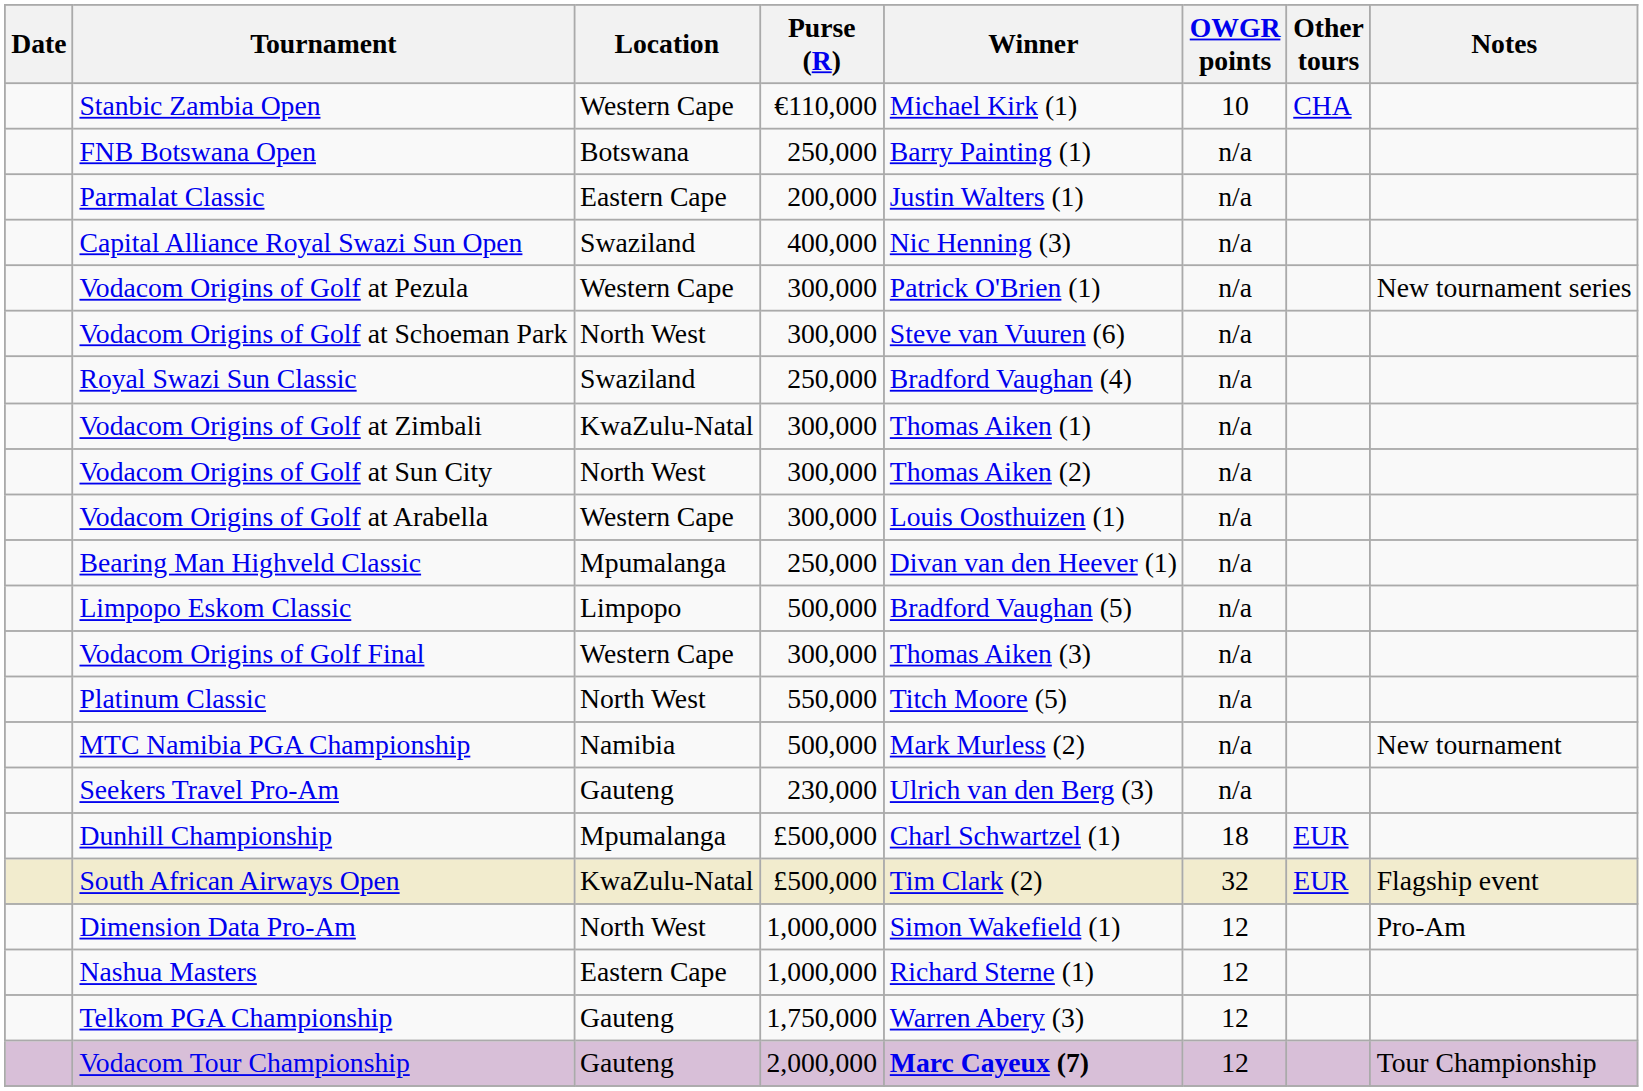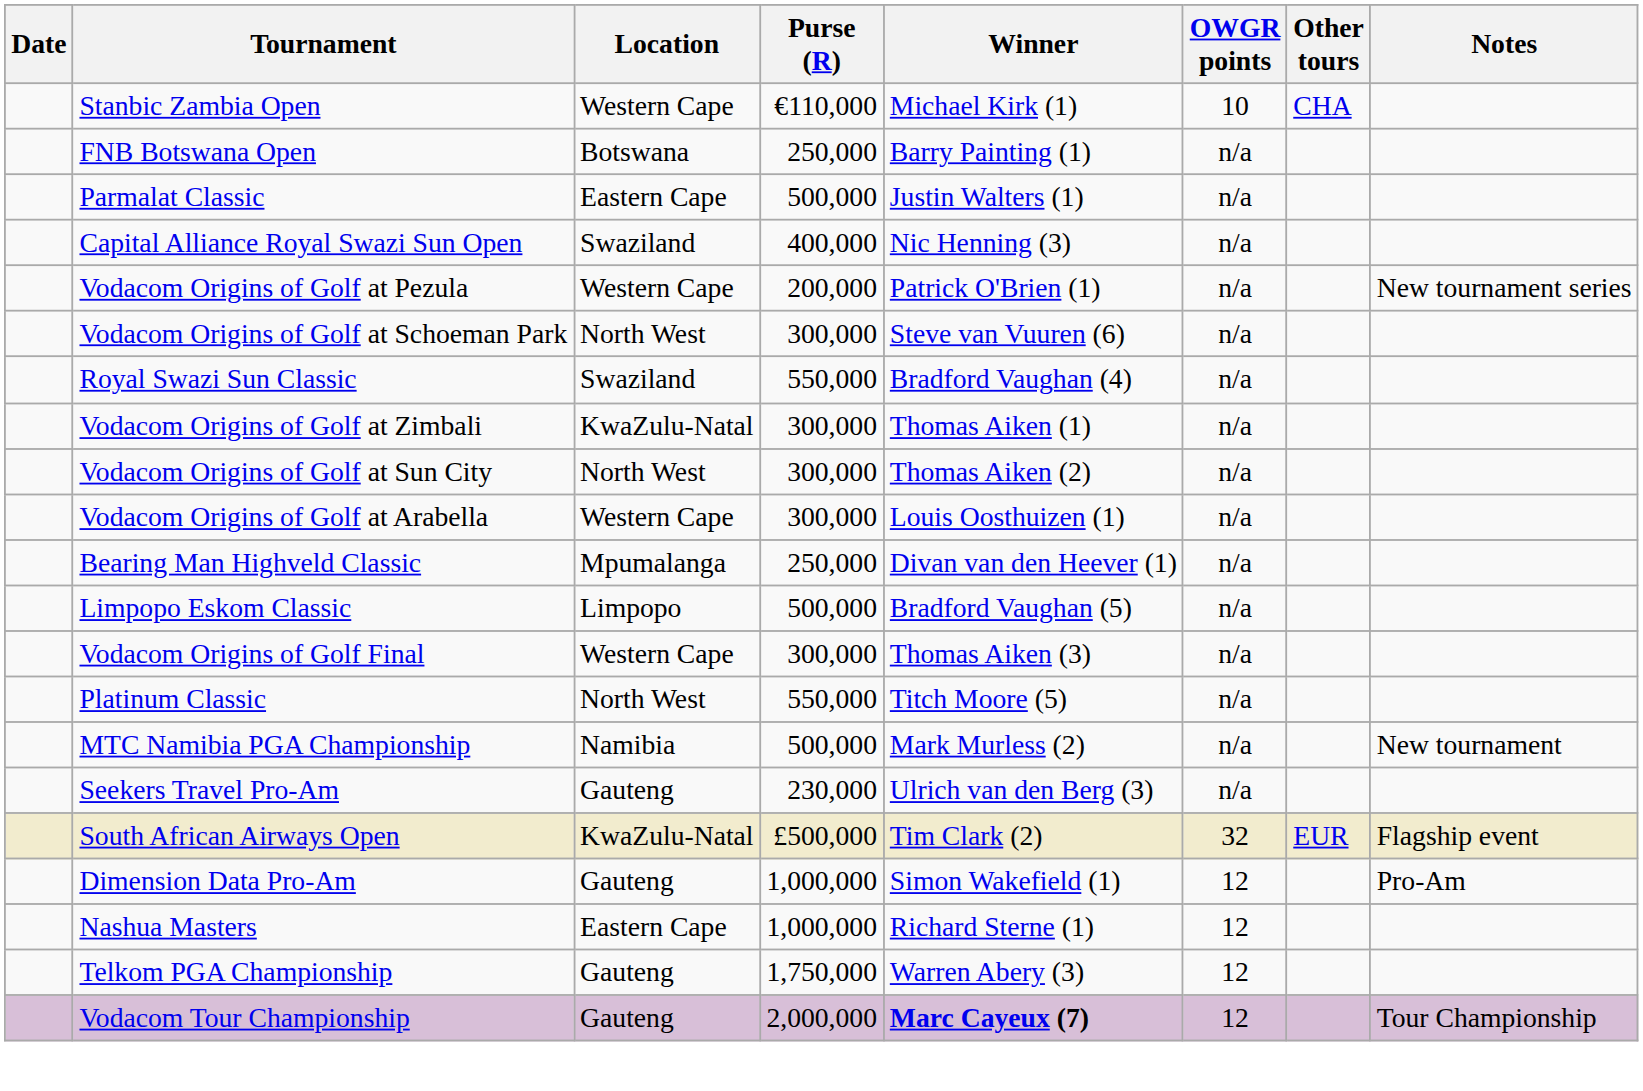 <table class="wikitable" style="font-size:95%">
 <tr>
 <th>Date</th>
 <th>Tournament</th>
 <th>Location</th>
 <th>Purse<br>(<a href='#'>R</a>)</th>
 <th>Winner</th>
 <th><a href='#'>OWGR</a><br>points</th>
 <th>Other<br>tours</th>
 <th>Notes</th>
 </tr>
 <tr>
 <td></td>
 <td><a href='#'>Stanbic Zambia Open</a></td>
 <td>Western Cape</td>
 <td align=right>€110,000</td>
 <td> <a href='#'>Michael Kirk</a> (1)</td>
 <td align=center>10</td>
 <td><a href='#'>CHA</a></td>
 <td></td>
 </tr>
 <tr>
 <td></td>
 <td><a href='#'>FNB Botswana Open</a></td>
 <td>Botswana</td>
 <td align=right>250,000</td>
 <td> <a href='#'>Barry Painting</a> (1)</td>
 <td align=center>n/a</td>
 <td></td>
 <td></td>
 </tr>
 <tr>
 <td></td>
 <td><a href='#'>Parmalat Classic</a></td>
 <td>Eastern Cape</td>
-<td align=right>200,000</td>
+<td align=right>500,000</td>
 <td> <a href='#'>Justin Walters</a> (1)</td>
 <td align=center>n/a</td>
 <td></td>
 <td></td>
 </tr>
 <tr>
 <td></td>
 <td><a href='#'>Capital Alliance Royal Swazi Sun Open</a></td>
 <td>Swaziland</td>
 <td align=right>400,000</td>
 <td> <a href='#'>Nic Henning</a> (3)</td>
 <td align=center>n/a</td>
 <td></td>
 <td></td>
 </tr>
 <tr>
 <td></td>
 <td><a href='#'>Vodacom Origins of Golf</a> at Pezula</td>
 <td>Western Cape</td>
-<td align=right>300,000</td>
+<td align=right>200,000</td>
 <td> <a href='#'>Patrick O'Brien</a> (1)</td>
 <td align=center>n/a</td>
 <td></td>
 <td>New tournament series</td>
 </tr>
 <tr>
 <td></td>
 <td><a href='#'>Vodacom Origins of Golf</a> at Schoeman Park</td>
 <td>North West</td>
 <td align=right>300,000</td>
 <td> <a href='#'>Steve van Vuuren</a> (6)</td>
 <td align=center>n/a</td>
 <td></td>
 <td></td>
 </tr>
 <tr>
 <td></td>
 <td><a href='#'>Royal Swazi Sun Classic</a></td>
 <td>Swaziland</td>
-<td align=right>250,000</td>
+<td align=right>550,000</td>
 <td> <a href='#'>Bradford Vaughan</a> (4)</td>
 <td align=center>n/a</td>
 <td></td>
 <td></td>
 </tr>
 <tr>
 <td></td>
 <td><a href='#'>Vodacom Origins of Golf</a> at Zimbali</td>
 <td>KwaZulu-Natal</td>
 <td align=right>300,000</td>
 <td> <a href='#'>Thomas Aiken</a> (1)</td>
 <td align=center>n/a</td>
 <td></td>
 <td></td>
 </tr>
 <tr>
 <td></td>
 <td><a href='#'>Vodacom Origins of Golf</a> at Sun City</td>
 <td>North West</td>
 <td align=right>300,000</td>
 <td> <a href='#'>Thomas Aiken</a> (2)</td>
 <td align=center>n/a</td>
 <td></td>
 <td></td>
 </tr>
 <tr>
 <td></td>
 <td><a href='#'>Vodacom Origins of Golf</a> at Arabella</td>
 <td>Western Cape</td>
 <td align=right>300,000</td>
 <td> <a href='#'>Louis Oosthuizen</a> (1)</td>
 <td align=center>n/a</td>
 <td></td>
 <td></td>
 </tr>
 <tr>
 <td></td>
 <td><a href='#'>Bearing Man Highveld Classic</a></td>
 <td>Mpumalanga</td>
 <td align=right>250,000</td>
 <td> <a href='#'>Divan van den Heever</a> (1)</td>
 <td align=center>n/a</td>
 <td></td>
 <td></td>
 </tr>
 <tr>
 <td></td>
 <td><a href='#'>Limpopo Eskom Classic</a></td>
 <td>Limpopo</td>
 <td align=right>500,000</td>
 <td> <a href='#'>Bradford Vaughan</a> (5)</td>
 <td align=center>n/a</td>
 <td></td>
 <td></td>
 </tr>
 <tr>
 <td></td>
 <td><a href='#'>Vodacom Origins of Golf Final</a></td>
 <td>Western Cape</td>
 <td align=right>300,000</td>
 <td> <a href='#'>Thomas Aiken</a> (3)</td>
 <td align=center>n/a</td>
 <td></td>
 <td></td>
 </tr>
 <tr>
 <td></td>
 <td><a href='#'>Platinum Classic</a></td>
 <td>North West</td>
 <td align=right>550,000</td>
 <td> <a href='#'>Titch Moore</a> (5)</td>
 <td align=center>n/a</td>
 <td></td>
 <td></td>
 </tr>
 <tr>
 <td></td>
 <td><a href='#'>MTC Namibia PGA Championship</a></td>
 <td>Namibia</td>
 <td align=right>500,000</td>
 <td> <a href='#'>Mark Murless</a> (2)</td>
 <td align=center>n/a</td>
 <td></td>
 <td>New tournament</td>
 </tr>
 <tr>
 <td></td>
 <td><a href='#'>Seekers Travel Pro-Am</a></td>
 <td>Gauteng</td>
 <td align=right>230,000</td>
 <td> <a href='#'>Ulrich van den Berg</a> (3)</td>
 <td align=center>n/a</td>
 <td></td>
 <td></td>
 </tr>
-<tr>
-<td></td>
-<td><a href='#'>Dunhill Championship</a></td>
-<td>Mpumalanga</td>
-<td align=right>£500,000</td>
-<td> <a href='#'>Charl Schwartzel</a> (1)</td>
-<td align=center>18</td>
-<td><a href='#'>EUR</a></td>
-<td></td>
-</tr>
 <tr style="background:#f2ecce;">
 <td></td>
 <td><a href='#'>South African Airways Open</a></td>
 <td>KwaZulu-Natal</td>
 <td align=right>£500,000</td>
 <td> <a href='#'>Tim Clark</a> (2)</td>
 <td align=center>32</td>
 <td><a href='#'>EUR</a></td>
 <td>Flagship event</td>
 </tr>
 <tr>
 <td></td>
 <td><a href='#'>Dimension Data Pro-Am</a></td>
-<td>North West</td>
+<td>Gauteng</td>
 <td align=right>1,000,000</td>
 <td> <a href='#'>Simon Wakefield</a> (1)</td>
 <td align=center>12</td>
 <td></td>
 <td>Pro-Am</td>
 </tr>
 <tr>
 <td></td>
 <td><a href='#'>Nashua Masters</a></td>
 <td>Eastern Cape</td>
 <td align=right>1,000,000</td>
 <td> <a href='#'>Richard Sterne</a> (1)</td>
 <td align=center>12</td>
 <td></td>
 <td></td>
 </tr>
 <tr>
 <td></td>
 <td><a href='#'>Telkom PGA Championship</a></td>
 <td>Gauteng</td>
 <td align=right>1,750,000</td>
 <td> <a href='#'>Warren Abery</a> (3)</td>
 <td align=center>12</td>
 <td></td>
 <td></td>
 </tr>
 <tr style="background:thistle;">
 <td></td>
 <td><a href='#'>Vodacom Tour Championship</a></td>
 <td>Gauteng</td>
 <td align=right>2,000,000</td>
 <td><strong> <a href='#'>Marc Cayeux</a> (7)</strong></td>
 <td align=center>12</td>
 <td></td>
 <td>Tour Championship</td>
 </tr>
 </table>
